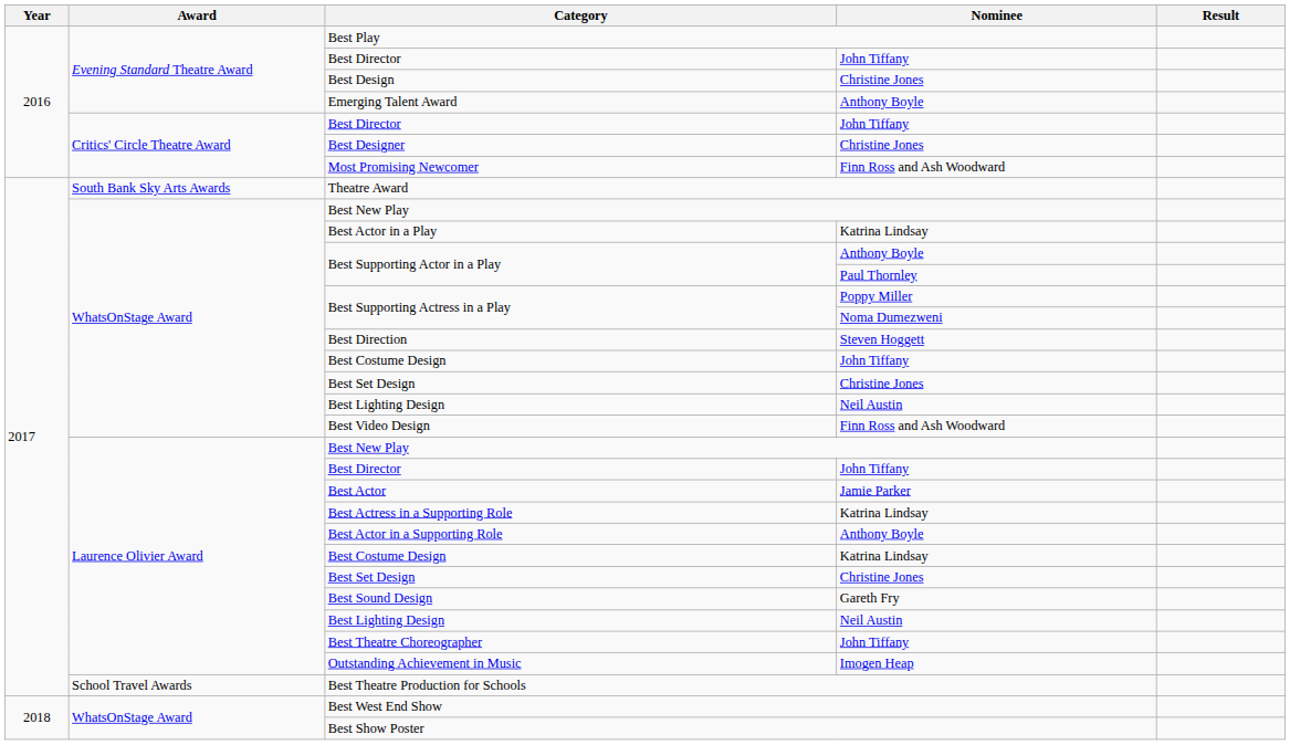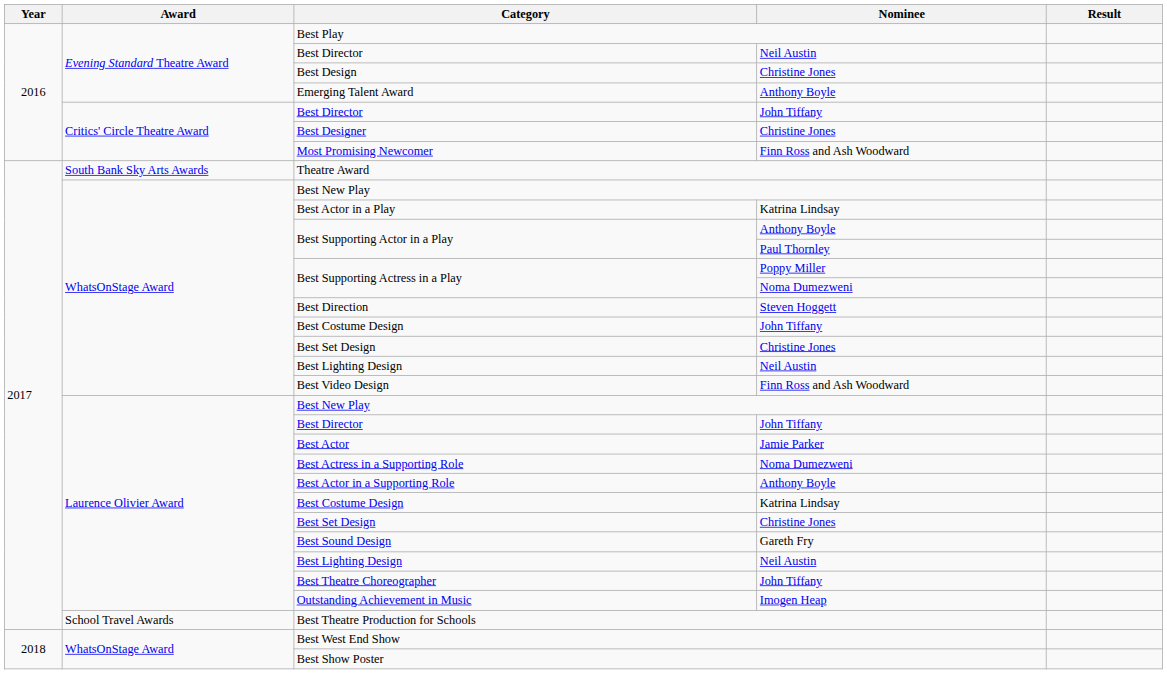 <table class="wikitable" style="width:95%;">
 <tr>
 <th style="width:5%;">Year</th>
 <th style="width:20%;">Award</th>
 <th style="width:40%;">Category</th>
 <th style="width:25%;">Nominee</th>
 <th style="width:10%;">Result</th>
 </tr>
 <tr>
 <td rowspan="7" style="text-align:center;">2016</td>
 <td rowspan=4><a href='#'><em>Evening Standard</em> Theatre Award</a></td>
 <td colspan=2>Best Play</td>
 <td></td>
 </tr>
 <tr>
 <td>Best Director</td>
-<td><a href='#'>John Tiffany</a></td>
+<td><a href='#'>Neil Austin</a></td>
 <td></td>
 </tr>
 <tr>
 <td>Best Design</td>
 <td><a href='#'>Christine Jones</a></td>
 <td></td>
 </tr>
 <tr>
 <td>Emerging Talent Award</td>
 <td><a href='#'>Anthony Boyle</a></td>
 <td></td>
 </tr>
 <tr>
 <td rowspan=3><a href='#'>Critics' Circle Theatre Award</a></td>
 <td><a href='#'>Best Director</a></td>
 <td><a href='#'>John Tiffany</a></td>
 <td></td>
 </tr>
 <tr>
 <td><a href='#'>Best Designer</a></td>
 <td><a href='#'>Christine Jones</a></td>
 <td></td>
 </tr>
 <tr>
 <td><a href='#'>Most Promising Newcomer</a></td>
 <td><a href='#'>Finn Ross</a> and Ash Woodward</td>
 <td></td>
 </tr>
 <tr>
 <td rowspan="24">2017</td>
 <td><a href='#'>South Bank Sky Arts Awards</a></td>
 <td colspan="2">Theatre Award</td>
 <td></td>
 </tr>
 <tr>
 <td rowspan="11"><a href='#'>WhatsOnStage Award</a></td>
 <td colspan="2">Best New Play</td>
 <td></td>
 </tr>
 <tr>
 <td>Best Actor in a Play</td>
 <td>Katrina Lindsay</td>
 <td></td>
 </tr>
 <tr>
 <td rowspan=2>Best Supporting Actor in a Play</td>
 <td><a href='#'>Anthony Boyle</a></td>
 <td></td>
 </tr>
 <tr>
 <td><a href='#'>Paul Thornley</a></td>
 <td></td>
 </tr>
 <tr>
 <td rowspan=2>Best Supporting Actress in a Play</td>
 <td><a href='#'>Poppy Miller</a></td>
 <td></td>
 </tr>
 <tr>
 <td><a href='#'>Noma Dumezweni</a></td>
 <td></td>
 </tr>
 <tr>
 <td>Best Direction</td>
 <td><a href='#'>Steven Hoggett</a></td>
 <td></td>
 </tr>
 <tr>
 <td>Best Costume Design</td>
 <td><a href='#'>John Tiffany</a></td>
 <td></td>
 </tr>
 <tr>
 <td>Best Set Design</td>
 <td><a href='#'>Christine Jones</a></td>
 <td></td>
 </tr>
 <tr>
 <td>Best Lighting Design</td>
 <td><a href='#'>Neil Austin</a></td>
 <td></td>
 </tr>
 <tr>
 <td>Best Video Design</td>
 <td><a href='#'>Finn Ross</a> and Ash Woodward</td>
 <td></td>
 </tr>
 <tr>
 <td rowspan="11"><a href='#'>Laurence Olivier Award</a></td>
 <td colspan="2"><a href='#'>Best New Play</a></td>
 <td></td>
 </tr>
 <tr>
 <td><a href='#'>Best Director</a></td>
 <td><a href='#'>John Tiffany</a></td>
 <td></td>
 </tr>
 <tr>
 <td><a href='#'>Best Actor</a></td>
 <td><a href='#'>Jamie Parker</a></td>
 <td></td>
 </tr>
 <tr>
 <td><a href='#'>Best Actress in a Supporting Role</a></td>
-<td>Katrina Lindsay</td>
+<td><a href='#'>Noma Dumezweni</a></td>
 <td></td>
 </tr>
 <tr>
 <td><a href='#'>Best Actor in a Supporting Role</a></td>
 <td><a href='#'>Anthony Boyle</a></td>
 <td></td>
 </tr>
 <tr>
 <td><a href='#'>Best Costume Design</a></td>
 <td>Katrina Lindsay</td>
 <td></td>
 </tr>
 <tr>
 <td><a href='#'>Best Set Design</a></td>
 <td><a href='#'>Christine Jones</a></td>
 <td></td>
 </tr>
 <tr>
 <td><a href='#'>Best Sound Design</a></td>
 <td>Gareth Fry</td>
 <td></td>
 </tr>
 <tr>
 <td><a href='#'>Best Lighting Design</a></td>
 <td><a href='#'>Neil Austin</a></td>
 <td></td>
 </tr>
 <tr>
 <td><a href='#'>Best Theatre Choreographer</a></td>
 <td><a href='#'>John Tiffany</a></td>
 <td></td>
 </tr>
 <tr>
 <td><a href='#'>Outstanding Achievement in Music</a></td>
 <td><a href='#'>Imogen Heap</a></td>
 <td></td>
 </tr>
 <tr>
 <td>School Travel Awards</td>
 <td colspan="2">Best Theatre Production for Schools</td>
 <td></td>
 </tr>
 <tr>
 <td rowspan="2" style="text-align:center;">2018</td>
 <td rowspan=2><a href='#'>WhatsOnStage Award</a></td>
 <td colspan=2>Best West End Show</td>
 <td></td>
 </tr>
 <tr>
 <td colspan=2>Best Show Poster</td>
 <td></td>
 </tr>
 </table>
